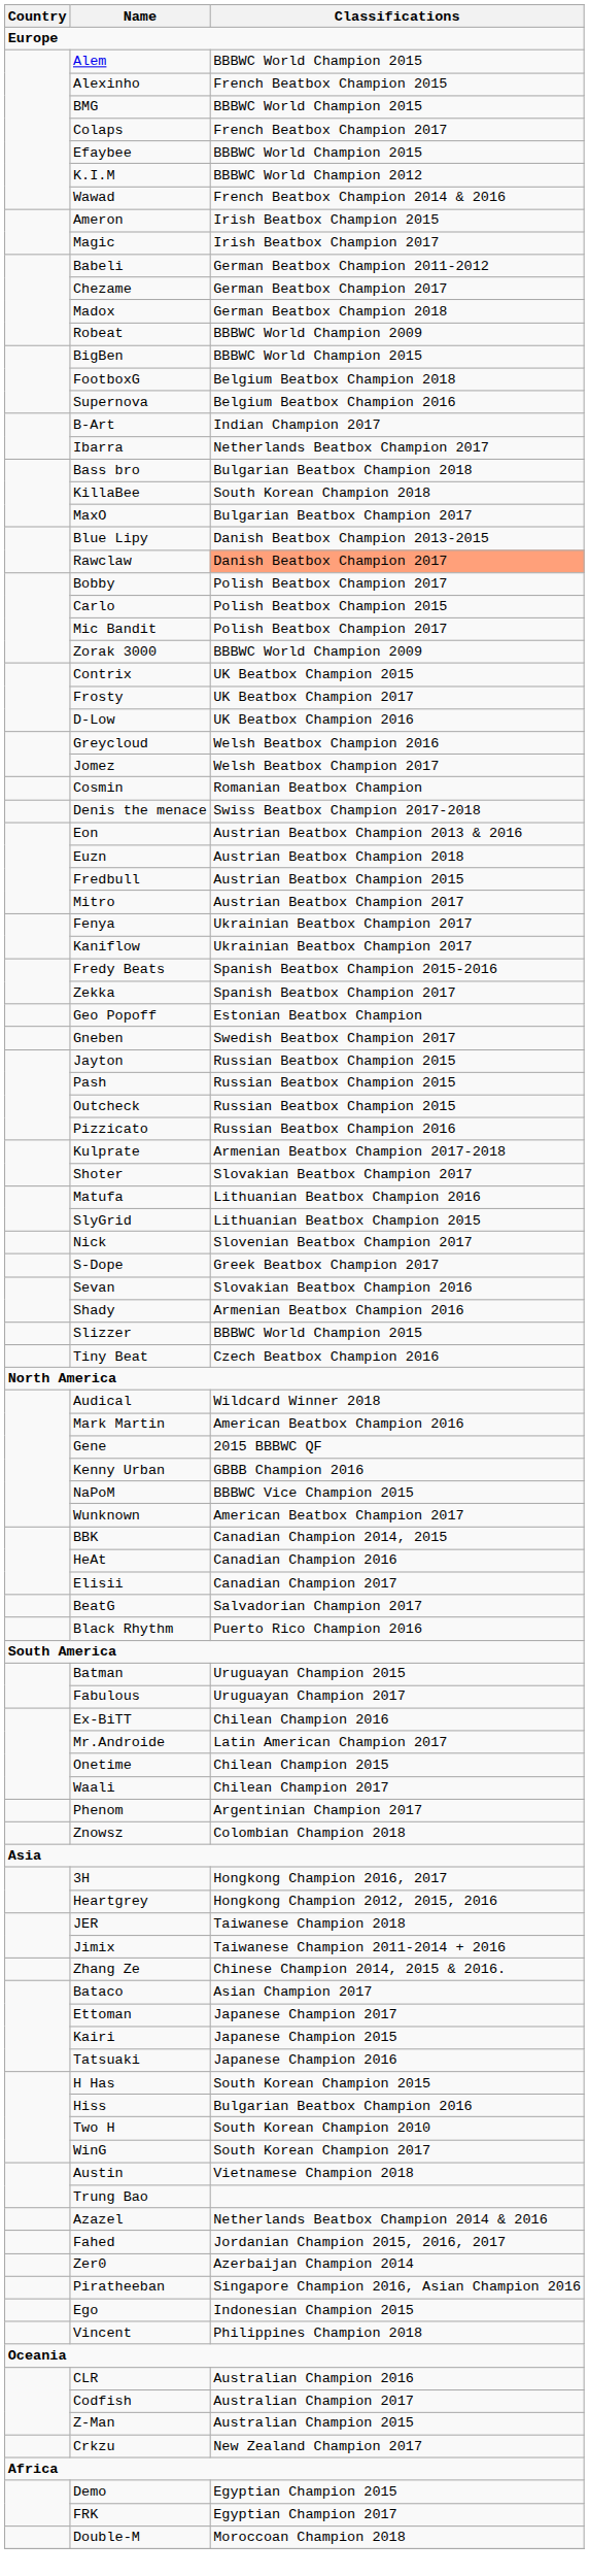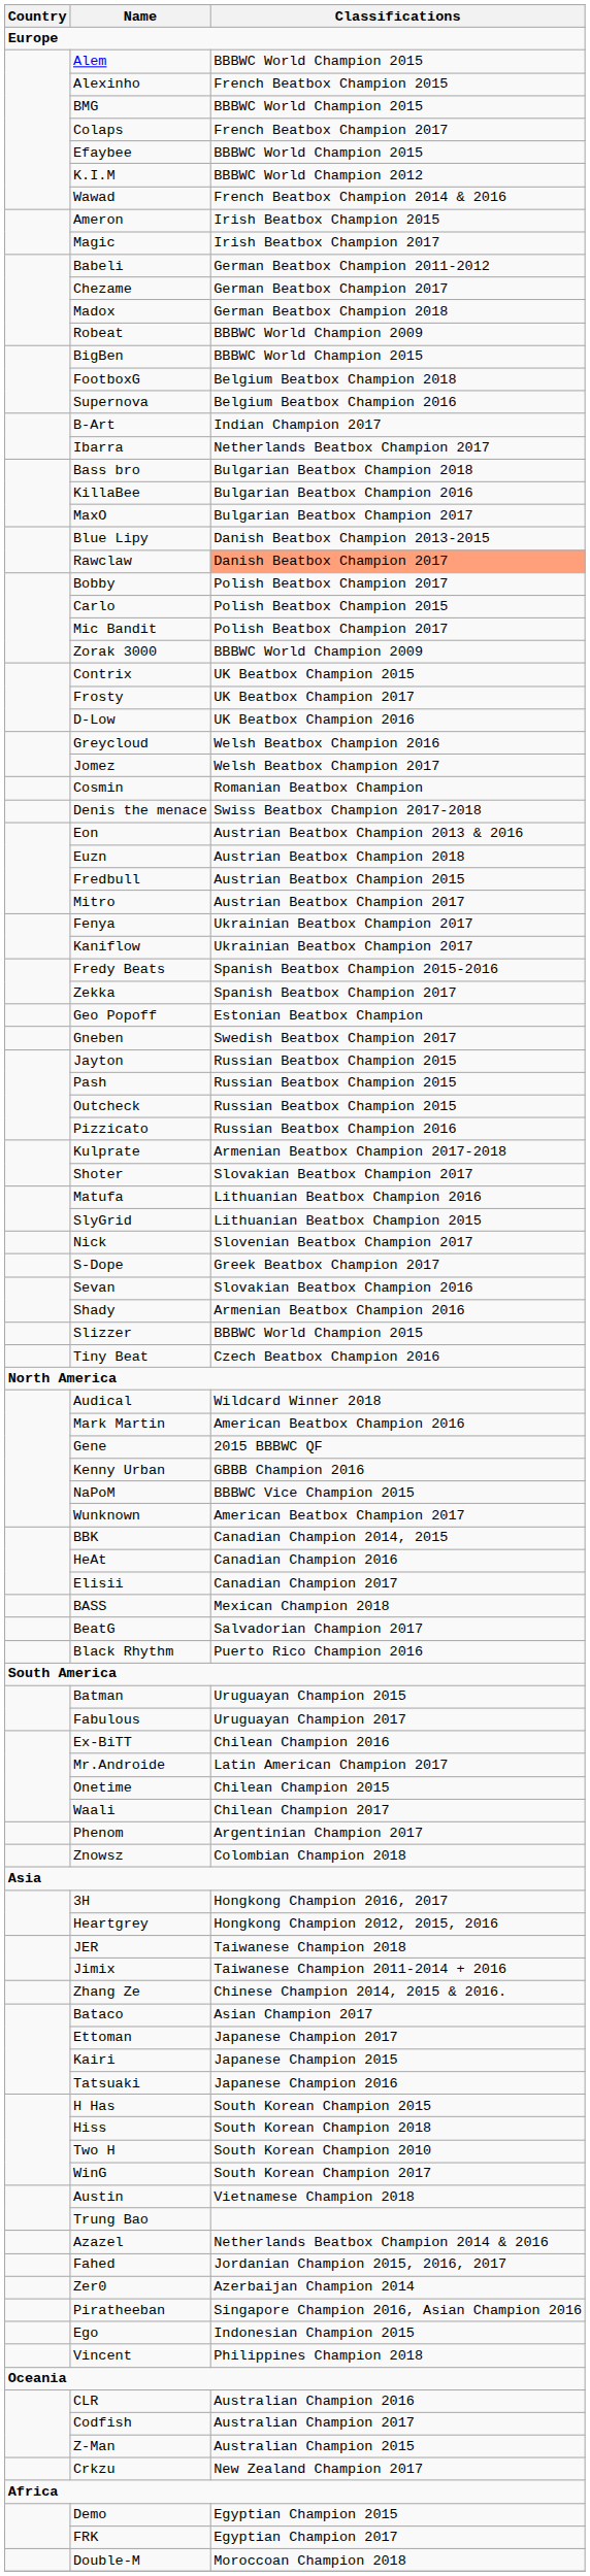 <table class="wikitable">
 <tr>
 <th>Country</th>
 <th>Name</th>
 <th>Classifications</th>
 </tr>
 <tr>
 <td colspan="3"><strong>Europe</strong></td>
 </tr>
 <tr>
 <td rowspan="7"></td>
 <td><a href='#'>Alem</a></td>
 <td>BBBWC World Champion 2015</td>
 </tr>
 <tr>
 <td>Alexinho</td>
 <td>French Beatbox Champion 2015</td>
 </tr>
 <tr>
 <td>BMG</td>
 <td>BBBWC World Champion 2015</td>
 </tr>
 <tr>
 <td>Colaps</td>
 <td>French Beatbox Champion 2017</td>
 </tr>
 <tr>
 <td>Efaybee</td>
 <td>BBBWC World Champion 2015</td>
 </tr>
 <tr>
 <td>K.I.M</td>
 <td>BBBWC World Champion 2012</td>
 </tr>
 <tr>
 <td>Wawad</td>
 <td>French Beatbox Champion 2014 & 2016</td>
 </tr>
 <tr>
 <td rowspan="2"></td>
 <td>Ameron</td>
 <td>Irish Beatbox Champion 2015</td>
 </tr>
 <tr>
 <td>Magic</td>
 <td>Irish Beatbox Champion 2017</td>
 </tr>
 <tr>
 <td rowspan="4"></td>
 <td>Babeli</td>
 <td>German Beatbox Champion 2011-2012</td>
 </tr>
 <tr>
 <td>Chezame</td>
 <td>German Beatbox Champion 2017</td>
 </tr>
 <tr>
 <td>Madox</td>
 <td>German Beatbox Champion 2018</td>
 </tr>
 <tr>
 <td>Robeat</td>
 <td>BBBWC World Champion 2009</td>
 </tr>
 <tr>
 <td rowspan="3"></td>
 <td>BigBen</td>
 <td>BBBWC World Champion 2015</td>
 </tr>
 <tr>
 <td>FootboxG</td>
 <td>Belgium Beatbox Champion 2018</td>
 </tr>
 <tr>
 <td>Supernova</td>
 <td>Belgium Beatbox Champion 2016</td>
 </tr>
 <tr>
 <td rowspan="2"></td>
 <td>B-Art</td>
 <td>Indian Champion 2017</td>
 </tr>
 <tr>
 <td>Ibarra</td>
 <td>Netherlands Beatbox Champion 2017</td>
 </tr>
 <tr>
 <td rowspan="3"></td>
 <td>Bass bro</td>
 <td>Bulgarian Beatbox Champion 2018</td>
 </tr>
 <tr>
 <td>KillaBee</td>
-<td>South Korean Champion 2018</td>
+<td>Bulgarian Beatbox Champion 2016</td>
 </tr>
 <tr>
 <td>MaxO</td>
 <td>Bulgarian Beatbox Champion 2017</td>
 </tr>
 <tr>
 <td rowspan="2"></td>
 <td>Blue Lipy</td>
 <td>Danish Beatbox Champion 2013-2015</td>
 </tr>
 <tr>
 <td>Rawclaw</td>
 <td style="background: lightsalmon;">Danish Beatbox Champion 2017</td>
 </tr>
 <tr>
 <td rowspan="4"></td>
 <td>Bobby</td>
 <td>Polish Beatbox Champion 2017</td>
 </tr>
 <tr>
 <td>Carlo</td>
 <td>Polish Beatbox Champion 2015</td>
 </tr>
 <tr>
 <td>Mic Bandit</td>
 <td>Polish Beatbox Champion 2017</td>
 </tr>
 <tr>
 <td>Zorak 3000</td>
 <td>BBBWC World Champion 2009</td>
 </tr>
 <tr>
 <td rowspan="3"></td>
 <td>Contrix</td>
 <td>UK Beatbox Champion 2015</td>
 </tr>
 <tr>
 <td>Frosty</td>
 <td>UK Beatbox Champion 2017</td>
 </tr>
 <tr>
 <td>D-Low</td>
 <td>UK Beatbox Champion 2016</td>
 </tr>
 <tr>
 <td rowspan="2"></td>
 <td>Greycloud</td>
 <td>Welsh Beatbox Champion 2016</td>
 </tr>
 <tr>
 <td>Jomez</td>
 <td>Welsh Beatbox Champion 2017</td>
 </tr>
 <tr>
 <td></td>
 <td>Cosmin</td>
 <td>Romanian Beatbox Champion</td>
 </tr>
 <tr>
 <td></td>
 <td>Denis the menace</td>
 <td>Swiss Beatbox Champion 2017-2018</td>
 </tr>
 <tr>
 <td rowspan="4"></td>
 <td>Eon</td>
 <td>Austrian Beatbox Champion 2013 & 2016</td>
 </tr>
 <tr>
 <td>Euzn</td>
 <td>Austrian Beatbox Champion 2018</td>
 </tr>
 <tr>
 <td>Fredbull</td>
 <td>Austrian Beatbox Champion 2015</td>
 </tr>
 <tr>
 <td>Mitro</td>
 <td>Austrian Beatbox Champion 2017</td>
 </tr>
 <tr>
 <td rowspan="2"></td>
 <td>Fenya</td>
 <td>Ukrainian Beatbox Champion 2017</td>
 </tr>
 <tr>
 <td>Kaniflow</td>
 <td>Ukrainian Beatbox Champion 2017</td>
 </tr>
 <tr>
 <td rowspan="2"></td>
 <td>Fredy Beats</td>
 <td>Spanish Beatbox Champion 2015-2016</td>
 </tr>
 <tr>
 <td>Zekka</td>
 <td>Spanish Beatbox Champion 2017</td>
 </tr>
 <tr>
 <td></td>
 <td>Geo Popoff</td>
 <td>Estonian Beatbox Champion</td>
 </tr>
 <tr>
 <td></td>
 <td>Gneben</td>
 <td>Swedish Beatbox Champion 2017</td>
 </tr>
 <tr>
 <td rowspan="4"></td>
 <td>Jayton</td>
 <td>Russian Beatbox Champion 2015</td>
 </tr>
 <tr>
 <td>Pash</td>
 <td>Russian Beatbox Champion 2015</td>
 </tr>
 <tr>
 <td>Outcheck</td>
 <td>Russian Beatbox Champion 2015</td>
 </tr>
 <tr>
 <td>Pizzicato</td>
 <td>Russian Beatbox Champion 2016</td>
 </tr>
 <tr>
 <td rowspan="2"></td>
 <td>Kulprate</td>
 <td>Armenian Beatbox Champion 2017-2018</td>
 </tr>
 <tr>
 <td>Shoter</td>
 <td>Slovakian Beatbox Champion 2017</td>
 </tr>
 <tr>
 <td rowspan="2"></td>
 <td>Matufa</td>
 <td>Lithuanian Beatbox Champion 2016</td>
 </tr>
 <tr>
 <td>SlyGrid</td>
 <td>Lithuanian Beatbox Champion 2015</td>
 </tr>
 <tr>
 <td></td>
 <td>Nick</td>
 <td>Slovenian Beatbox Champion 2017</td>
 </tr>
 <tr>
 <td></td>
 <td>S-Dope</td>
 <td>Greek Beatbox Champion 2017</td>
 </tr>
 <tr>
 <td rowspan="2"></td>
 <td>Sevan</td>
 <td>Slovakian Beatbox Champion 2016</td>
 </tr>
 <tr>
 <td>Shady</td>
 <td>Armenian Beatbox Champion 2016</td>
 </tr>
 <tr>
 <td></td>
 <td>Slizzer</td>
 <td>BBBWC World Champion 2015</td>
 </tr>
 <tr>
 <td></td>
 <td>Tiny Beat</td>
 <td>Czech Beatbox Champion 2016</td>
 </tr>
 <tr>
 <td colspan="3"><strong>North America</strong></td>
 </tr>
 <tr>
 <td rowspan="6"><br></td>
 <td>Audical</td>
 <td>Wildcard Winner 2018</td>
 </tr>
 <tr>
 <td>Mark Martin</td>
 <td>American Beatbox Champion 2016</td>
 </tr>
 <tr>
 <td>Gene</td>
 <td>2015 BBBWC QF</td>
 </tr>
 <tr>
 <td>Kenny Urban</td>
 <td>GBBB Champion 2016</td>
 </tr>
 <tr>
 <td>NaPoM</td>
 <td>BBBWC Vice Champion 2015</td>
 </tr>
 <tr>
 <td>Wunknown</td>
 <td>American Beatbox Champion 2017</td>
 </tr>
 <tr>
 <td rowspan="3"><br></td>
 <td>BBK</td>
 <td>Canadian Champion 2014, 2015</td>
 </tr>
 <tr>
 <td>HeAt</td>
 <td>Canadian Champion 2016</td>
 </tr>
 <tr>
 <td>Elisii</td>
 <td>Canadian Champion 2017</td>
 </tr>
 <tr>
 <td rowspan="1"><br></td>
+<td>BASS</td>
+<td>Mexican Champion 2018</td>
+</tr>
+<tr>
+<td rowspan="1"><br></td>
 <td>BeatG</td>
 <td>Salvadorian Champion 2017</td>
 </tr>
 <tr>
 <td rowspan="1"><br></td>
 <td>Black Rhythm</td>
 <td>Puerto Rico Champion 2016</td>
 </tr>
 <tr>
 <td colspan="3"><strong>South America</strong></td>
 </tr>
 <tr>
 <td rowspan="2"><br></td>
 <td>Batman</td>
 <td>Uruguayan Champion 2015</td>
 </tr>
 <tr>
 <td>Fabulous</td>
 <td>Uruguayan Champion 2017</td>
 </tr>
 <tr>
 <td rowspan="4"><br></td>
 <td>Ex-BiTT</td>
 <td>Chilean Champion 2016</td>
 </tr>
 <tr>
 <td>Mr.Androide</td>
 <td>Latin American Champion 2017</td>
 </tr>
 <tr>
 <td>Onetime</td>
 <td>Chilean Champion 2015</td>
 </tr>
 <tr>
 <td>Waali</td>
 <td>Chilean Champion 2017</td>
 </tr>
 <tr>
 <td rowspan="1"><br></td>
 <td>Phenom</td>
 <td>Argentinian Champion 2017</td>
 </tr>
 <tr>
 <td rowspan="1"><br></td>
 <td>Znowsz</td>
 <td>Colombian Champion 2018</td>
 </tr>
 <tr>
 <td colspan="3"><strong>Asia</strong></td>
 </tr>
 <tr>
 <td rowspan="2"><br></td>
 <td>3H</td>
 <td>Hongkong Champion 2016, 2017</td>
 </tr>
 <tr>
 <td>Heartgrey</td>
 <td>Hongkong Champion 2012, 2015, 2016</td>
 </tr>
 <tr>
 <td rowspan="2"><br></td>
 <td>JER</td>
 <td>Taiwanese Champion 2018</td>
 </tr>
 <tr>
 <td>Jimix</td>
 <td>Taiwanese Champion 2011-2014 + 2016</td>
 </tr>
 <tr>
 <td rowspan="1"><br></td>
 <td>Zhang Ze</td>
 <td>Chinese Champion 2014, 2015 & 2016.</td>
 </tr>
 <tr>
 <td rowspan="4"><br></td>
 <td>Bataco</td>
 <td>Asian Champion 2017</td>
 </tr>
 <tr>
 <td>Ettoman</td>
 <td>Japanese Champion 2017</td>
 </tr>
 <tr>
 <td>Kairi</td>
 <td>Japanese Champion 2015</td>
 </tr>
 <tr>
 <td>Tatsuaki</td>
 <td>Japanese Champion 2016</td>
 </tr>
 <tr>
 <td rowspan="4"><br></td>
 <td>H Has</td>
 <td>South Korean Champion 2015</td>
 </tr>
 <tr>
 <td>Hiss</td>
-<td>Bulgarian Beatbox Champion 2016</td>
+<td>South Korean Champion 2018</td>
 </tr>
 <tr>
 <td>Two H</td>
 <td>South Korean Champion 2010</td>
 </tr>
 <tr>
 <td>WinG</td>
 <td>South Korean Champion 2017</td>
 </tr>
 <tr>
 <td rowspan="2"><br></td>
 <td>Austin</td>
 <td>Vietnamese Champion 2018</td>
 </tr>
 <tr>
 <td>Trung Bao</td>
 <td></td>
 </tr>
 <tr>
 <td rowspan="1"><br></td>
 <td>Azazel</td>
 <td>Netherlands Beatbox Champion 2014 & 2016</td>
 </tr>
 <tr>
 <td rowspan="1"><br></td>
 <td>Fahed</td>
 <td>Jordanian Champion 2015, 2016, 2017</td>
 </tr>
 <tr>
 <td rowspan="1"><br></td>
 <td>Zer0</td>
 <td>Azerbaijan Champion 2014</td>
 </tr>
 <tr>
 <td rowspan="1"><br></td>
 <td>Piratheeban</td>
 <td>Singapore Champion 2016, Asian Champion 2016</td>
 </tr>
 <tr>
 <td rowspan="1"><br></td>
 <td>Ego</td>
 <td>Indonesian Champion 2015</td>
 </tr>
 <tr>
 <td rowspan="1"><br></td>
 <td>Vincent</td>
 <td>Philippines Champion 2018</td>
 </tr>
 <tr>
 <td colspan="3"><strong>Oceania</strong></td>
 </tr>
 <tr>
 <td rowspan="3"><br></td>
 <td>CLR</td>
 <td>Australian Champion 2016</td>
 </tr>
 <tr>
 <td>Codfish</td>
 <td>Australian Champion 2017</td>
 </tr>
 <tr>
 <td>Z-Man</td>
 <td>Australian Champion 2015</td>
 </tr>
 <tr>
 <td rowspan="1"><br></td>
 <td>Crkzu</td>
 <td>New Zealand Champion 2017</td>
 </tr>
 <tr>
 <td colspan="3"><strong>Africa</strong></td>
 </tr>
 <tr>
 <td rowspan="2"><br></td>
 <td>Demo</td>
 <td>Egyptian Champion 2015</td>
 </tr>
 <tr>
 <td>FRK</td>
 <td>Egyptian Champion 2017</td>
 </tr>
 <tr>
 <td rowspan="1"><br></td>
 <td>Double-M</td>
 <td>Moroccoan Champion 2018</td>
 </tr>
 <tr>
 </tr>
 </table>
